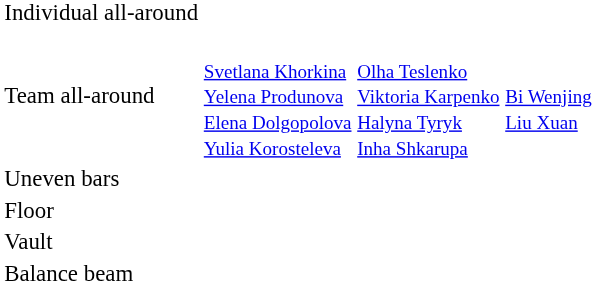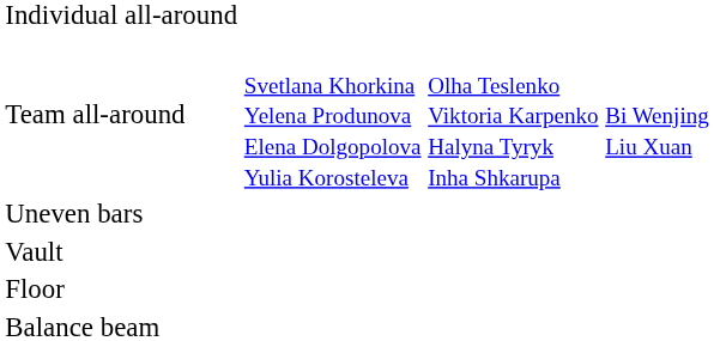 <table>
 <tr>
 <td>Individual all-around</td>
 <td></td>
 <td></td>
 <td></td>
 </tr>
 <tr>
 <td>Team all-around</td>
 <td><br><small><a href='#'>Svetlana Khorkina</a><br><a href='#'>Yelena Produnova</a><br><a href='#'>Elena Dolgopolova</a><br><a href='#'>Yulia Korosteleva</a></small></td>
 <td><br><small><a href='#'>Olha Teslenko</a><br><a href='#'>Viktoria Karpenko</a><br><a href='#'>Halyna Tyryk</a><br><a href='#'>Inha Shkarupa</a></small></td>
 <td><br><small><a href='#'>Bi Wenjing</a><br><a href='#'>Liu Xuan</a></small></td>
 </tr>
 <tr>
 <td>Uneven bars</td>
 <td></td>
 <td></td>
 <td></td>
 </tr>
 <tr>
-<td>Floor</td>
+<td>Vault</td>
 <td></td>
 <td></td>
 <td></td>
 </tr>
 <tr>
-<td>Vault</td>
+<td>Floor</td>
 <td></td>
 <td></td>
 <td></td>
 </tr>
 <tr>
 <td>Balance beam</td>
 <td></td>
 <td></td>
 <td></td>
 </tr>
 </table>
